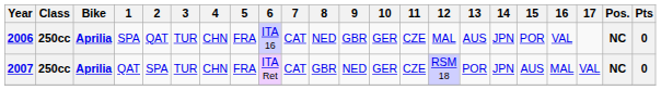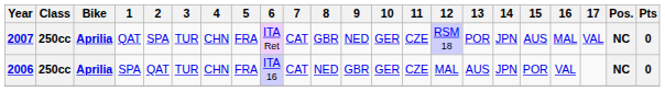 <table class="wikitable" style="text-align:center">
 <tr>
 <th>Year</th>
 <th>Class</th>
 <th>Bike</th>
 <th>1</th>
 <th>2</th>
 <th>3</th>
 <th>4</th>
 <th>5</th>
 <th>6</th>
 <th>7</th>
 <th>8</th>
 <th>9</th>
 <th>10</th>
 <th>11</th>
 <th>12</th>
 <th>13</th>
 <th>14</th>
 <th>15</th>
 <th>16</th>
 <th>17</th>
 <th>Pos.</th>
 <th>Pts</th>
 </tr>
 <tr>
+<th><a href='#'>2007</a></th>
+<th>250cc</th>
+<th><a href='#'>Aprilia</a></th>
+<td><a href='#'>QAT</a></td>
+<td><a href='#'>SPA</a></td>
+<td><a href='#'>TUR</a></td>
+<td><a href='#'>CHN</a></td>
+<td><a href='#'>FRA</a></td>
+<td style="background:#EFCFFF;"><a href='#'>ITA</a><br><small>Ret</small></td>
+<td><a href='#'>CAT</a></td>
+<td><a href='#'>GBR</a></td>
+<td><a href='#'>NED</a></td>
+<td><a href='#'>GER</a></td>
+<td><a href='#'>CZE</a></td>
+<td style="background:#CFCFFF;"><a href='#'>RSM</a><br><small>18</small></td>
+<td><a href='#'>POR</a></td>
+<td><a href='#'>JPN</a></td>
+<td><a href='#'>AUS</a></td>
+<td><a href='#'>MAL</a></td>
+<td><a href='#'>VAL</a></td>
+<th>NC</th>
+<th>0</th>
+</tr>
+<tr>
 <th><a href='#'>2006</a></th>
 <th>250cc</th>
 <th><a href='#'>Aprilia</a></th>
 <td><a href='#'>SPA</a></td>
 <td><a href='#'>QAT</a></td>
 <td><a href='#'>TUR</a></td>
 <td><a href='#'>CHN</a></td>
 <td><a href='#'>FRA</a></td>
 <td style="background:#CFCFFF;"><a href='#'>ITA</a><br><small>16</small></td>
 <td><a href='#'>CAT</a></td>
 <td><a href='#'>NED</a></td>
 <td><a href='#'>GBR</a></td>
 <td><a href='#'>GER</a></td>
 <td><a href='#'>CZE</a></td>
 <td><a href='#'>MAL</a></td>
 <td><a href='#'>AUS</a></td>
 <td><a href='#'>JPN</a></td>
 <td><a href='#'>POR</a></td>
 <td><a href='#'>VAL</a></td>
 <td></td>
 <th>NC</th>
 <th>0</th>
 </tr>
 <tr>
-<th><a href='#'>2007</a></th>
-<th>250cc</th>
-<th><a href='#'>Aprilia</a></th>
-<td><a href='#'>QAT</a></td>
-<td><a href='#'>SPA</a></td>
-<td><a href='#'>TUR</a></td>
-<td><a href='#'>CHN</a></td>
-<td><a href='#'>FRA</a></td>
-<td style="background:#EFCFFF;"><a href='#'>ITA</a><br><small>Ret</small></td>
-<td><a href='#'>CAT</a></td>
-<td><a href='#'>GBR</a></td>
-<td><a href='#'>NED</a></td>
-<td><a href='#'>GER</a></td>
-<td><a href='#'>CZE</a></td>
-<td style="background:#CFCFFF;"><a href='#'>RSM</a><br><small>18</small></td>
-<td><a href='#'>POR</a></td>
-<td><a href='#'>JPN</a></td>
-<td><a href='#'>AUS</a></td>
-<td><a href='#'>MAL</a></td>
-<td><a href='#'>VAL</a></td>
-<th>NC</th>
-<th>0</th>
-</tr>
-<tr>
 </tr>
 </table>
